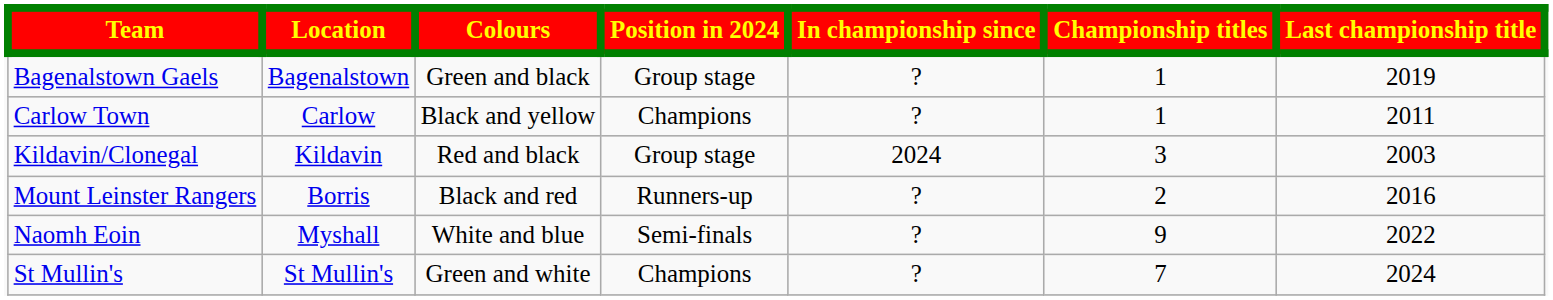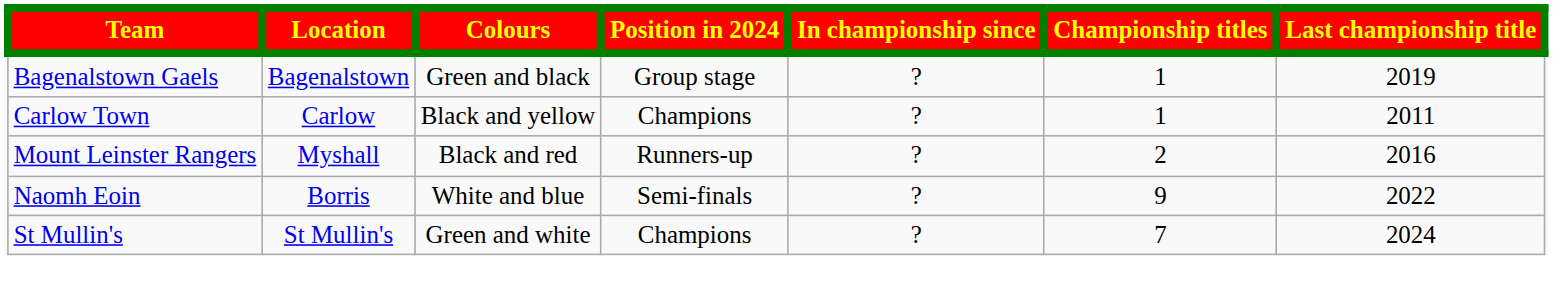 <table class="wikitable sortable" style="text-align:center">
 <tr>
 <th style="background:red;color: yellow;border:5px solid green">Team</th>
 <th style="background:red;color: yellow;border:5px solid green">Location</th>
 <th style="background:red;color: yellow;border:5px solid green">Colours</th>
 <th style="background:red;color: yellow;border:5px solid green">Position in 2024</th>
 <th style="background:red;color: yellow;border:5px solid green">In championship since</th>
 <th style="background:red;color: yellow;border:5px solid green">Championship titles</th>
 <th style="background:red;color: yellow;border:5px solid green">Last championship title</th>
 </tr>
 <tr>
 <td style="text-align:left"> <a href='#'>Bagenalstown Gaels</a></td>
 <td><a href='#'>Bagenalstown</a></td>
 <td>Green and black</td>
 <td>Group stage</td>
 <td>?</td>
 <td>1</td>
 <td>2019</td>
 </tr>
 <tr>
 <td style="text-align:left"> <a href='#'>Carlow Town</a></td>
 <td><a href='#'>Carlow</a></td>
 <td>Black and yellow</td>
 <td>Champions</td>
 <td>?</td>
 <td>1</td>
 <td>2011</td>
 </tr>
 <tr>
-<td style="text-align:left"> <a href='#'>Kildavin/Clonegal</a></td>
-<td><a href='#'>Kildavin</a></td>
-<td>Red and black</td>
-<td>Group stage</td>
-<td>2024</td>
-<td>3</td>
-<td>2003</td>
-</tr>
-<tr>
 <td style="text-align:left"> <a href='#'>Mount Leinster Rangers</a></td>
-<td><a href='#'>Borris</a></td>
+<td><a href='#'>Myshall</a></td>
 <td>Black and red</td>
 <td>Runners-up</td>
 <td>?</td>
 <td>2</td>
 <td>2016</td>
 </tr>
 <tr>
 <td style="text-align:left"> <a href='#'>Naomh Eoin</a></td>
-<td><a href='#'>Myshall</a></td>
+<td><a href='#'>Borris</a></td>
 <td>White and blue</td>
 <td>Semi-finals</td>
 <td>?</td>
 <td>9</td>
 <td>2022</td>
 </tr>
 <tr>
 <td style="text-align:left"> <a href='#'>St Mullin's</a></td>
 <td><a href='#'>St Mullin's</a></td>
 <td>Green and white</td>
 <td>Champions</td>
 <td>?</td>
 <td>7</td>
 <td>2024</td>
 </tr>
 </table>
